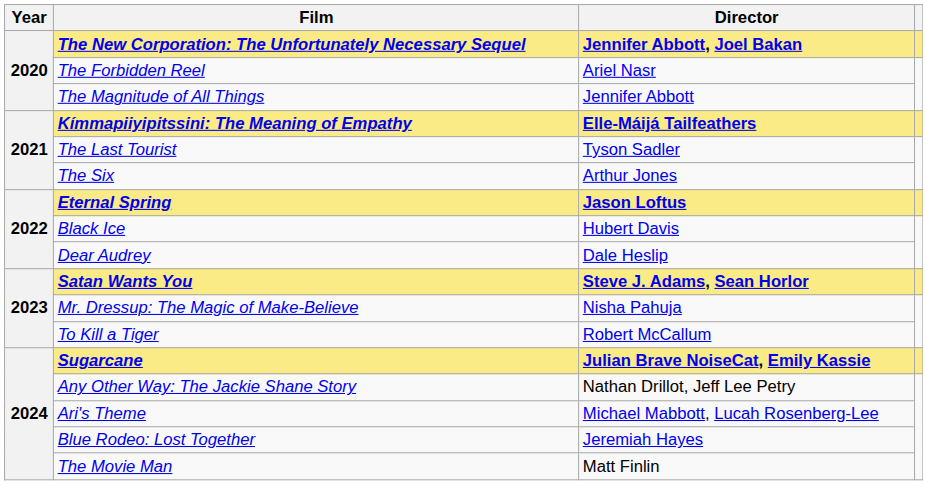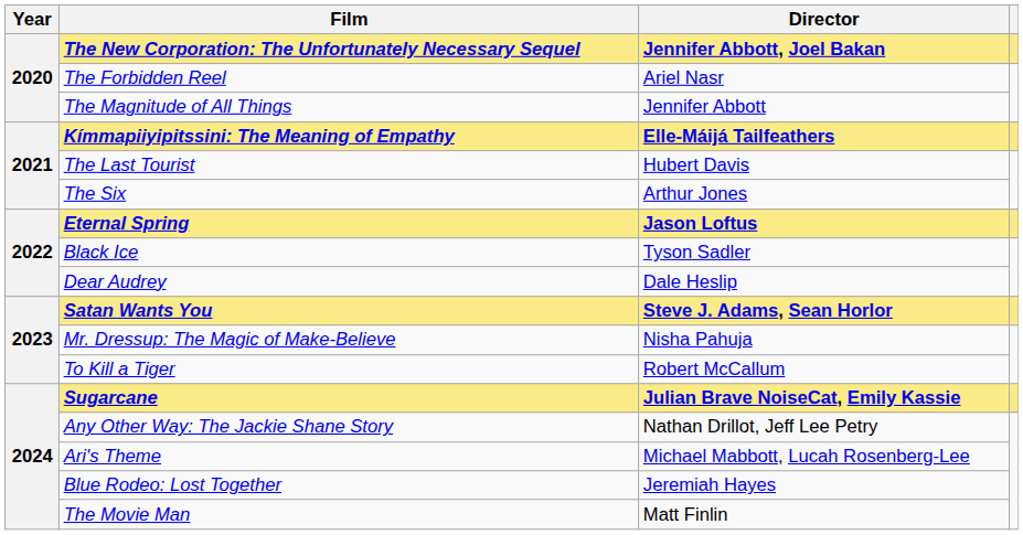 <table class="wikitable" width="100%" cellpadding="5">
 <tr>
 <th>Year</th>
 <th>Film</th>
 <th>Director</th>
 <th></th>
 </tr>
 <tr>
 <th scope="row" rowspan=3>2020</th>
 <td style="background:#FAEB86;"><strong><em><a href='#'>The New Corporation: The Unfortunately Necessary Sequel</a></em></strong></td>
 <td style="background:#FAEB86;"><strong><a href='#'>Jennifer Abbott</a>, <a href='#'>Joel Bakan</a></strong></td>
 <td style="background:#FAEB86;"></td>
 </tr>
 <tr>
 <td><em><a href='#'>The Forbidden Reel</a></em></td>
 <td><a href='#'>Ariel Nasr</a></td>
 <td rowspan=2></td>
 </tr>
 <tr>
 <td><em><a href='#'>The Magnitude of All Things</a></em></td>
 <td><a href='#'>Jennifer Abbott</a></td>
 </tr>
 <tr>
 <th scope="row" rowspan=3>2021</th>
 <td style="background:#FAEB86;"><strong><em><a href='#'>Kímmapiiyipitssini: The Meaning of Empathy</a></em></strong></td>
 <td style="background:#FAEB86;"><strong><a href='#'>Elle-Máijá Tailfeathers</a></strong></td>
 <td style="background:#FAEB86;"></td>
 </tr>
 <tr>
 <td><em><a href='#'>The Last Tourist</a></em></td>
-<td><a href='#'>Tyson Sadler</a></td>
+<td><a href='#'>Hubert Davis</a></td>
 <td rowspan=2></td>
 </tr>
 <tr>
 <td><em><a href='#'>The Six</a></em></td>
 <td><a href='#'>Arthur Jones</a></td>
 </tr>
 <tr>
 <th scope="row" rowspan=3>2022</th>
 <td style="background:#FAEB86;"><strong><em><a href='#'>Eternal Spring</a></em></strong></td>
 <td style="background:#FAEB86;"><strong><a href='#'>Jason Loftus</a></strong></td>
 <td style="background:#FAEB86;"></td>
 </tr>
 <tr>
 <td><em><a href='#'>Black Ice</a></em></td>
-<td><a href='#'>Hubert Davis</a></td>
+<td><a href='#'>Tyson Sadler</a></td>
 <td rowspan=2></td>
 </tr>
 <tr>
 <td><em><a href='#'>Dear Audrey</a></em></td>
 <td><a href='#'>Dale Heslip</a></td>
 </tr>
 <tr>
 <th scope="row" rowspan=3>2023</th>
 <td style="background:#FAEB86;"><strong><em><a href='#'>Satan Wants You</a></em></strong></td>
 <td style="background:#FAEB86;"><strong><a href='#'>Steve J. Adams</a>, <a href='#'>Sean Horlor</a></strong></td>
 <td style="background:#FAEB86;"></td>
 </tr>
 <tr>
 <td><em><a href='#'>Mr. Dressup: The Magic of Make-Believe</a></em></td>
 <td><a href='#'>Nisha Pahuja</a></td>
 <td rowspan=2></td>
 </tr>
 <tr>
 <td><em><a href='#'>To Kill a Tiger</a></em></td>
 <td><a href='#'>Robert McCallum</a></td>
 </tr>
 <tr>
 <th scope="row" rowspan=5>2024</th>
 <td style="background:#FAEB86;"><strong><em><a href='#'>Sugarcane</a></em></strong></td>
 <td style="background:#FAEB86;"><strong><a href='#'>Julian Brave NoiseCat</a>, <a href='#'>Emily Kassie</a></strong></td>
 <td style="background:#FAEB86;"></td>
 </tr>
 <tr>
 <td><em><a href='#'>Any Other Way: The Jackie Shane Story</a></em></td>
 <td>Nathan Drillot, Jeff Lee Petry</td>
 <td rowspan=4></td>
 </tr>
 <tr>
 <td><em><a href='#'>Ari's Theme</a></em></td>
 <td><a href='#'>Michael Mabbott</a>, <a href='#'>Lucah Rosenberg-Lee</a></td>
 </tr>
 <tr>
 <td><em><a href='#'>Blue Rodeo: Lost Together</a></em></td>
 <td><a href='#'>Jeremiah Hayes</a></td>
 </tr>
 <tr>
 <td><em><a href='#'>The Movie Man</a></em></td>
 <td>Matt Finlin</td>
 </tr>
 </table>
